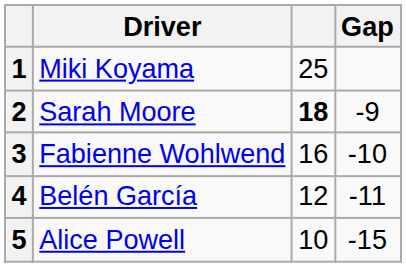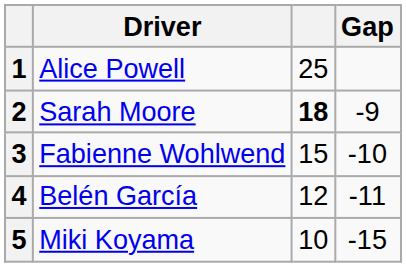 <table class="wikitable" style="font-size: 85%;">
 <tr>
 <th></th>
 <th>Driver</th>
 <th></th>
 <th>Gap</th>
 </tr>
 <tr>
 <th align="center">1</th>
-<td> <a href='#'>Miki Koyama</a></td>
+<td> <a href='#'>Alice Powell</a></td>
 <td align="center">25</td>
 <td align="center"></td>
 </tr>
 <tr>
 <th align="center">2</th>
 <td> <a href='#'>Sarah Moore</a></td>
 <td align="center"><strong>18</strong></td>
 <td align="center">-9</td>
 </tr>
 <tr>
 <th align="center">3</th>
 <td> <a href='#'>Fabienne Wohlwend</a></td>
-<td align="center">16</td>
+<td align="center">15</td>
 <td align="center">-10</td>
 </tr>
 <tr>
 <th align="center">4</th>
 <td> <a href='#'>Belén García</a></td>
 <td align="center">12</td>
 <td align="center">-11</td>
 </tr>
 <tr>
 <th align="center">5</th>
-<td> <a href='#'>Alice Powell</a></td>
+<td> <a href='#'>Miki Koyama</a></td>
 <td align="center">10</td>
 <td align="center">-15</td>
 </tr>
 </table>
